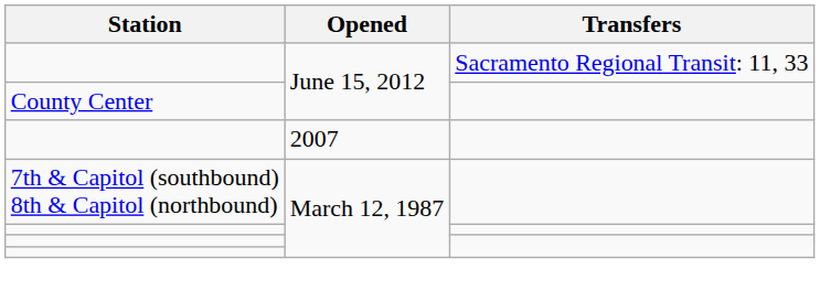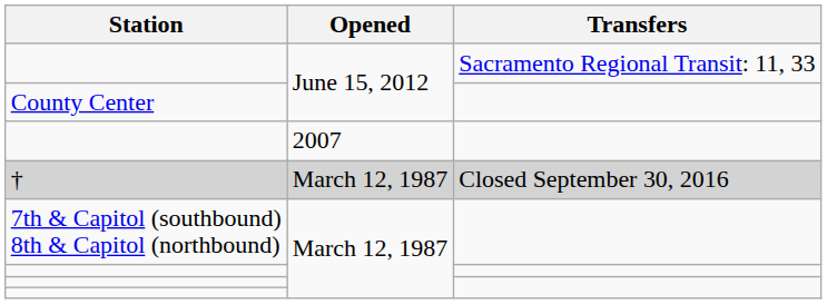 <table class=wikitable>
 <tr>
 <th>Station</th>
 <th>Opened</th>
 <th>Transfers</th>
 </tr>
 <tr>
 <td></td>
 <td rowspan="2">June 15, 2012</td>
 <td> <a href='#'>Sacramento Regional Transit</a>: 11, 33</td>
 </tr>
 <tr>
 <td><a href='#'>County Center</a><br></td>
 <td></td>
 </tr>
 <tr>
 <td><br></td>
 <td>2007</td>
 <td></td>
 </tr>
+<tr style="background:#D3D3D3;">
+<td> †<br></td>
+<td>March 12, 1987</td>
+<td>Closed September 30, 2016</td>
+</tr>
 <tr>
 <td><a href='#'>7th & Capitol</a> (southbound)<br><a href='#'>8th & Capitol</a> (northbound)</td>
 <td rowspan="4">March 12, 1987</td>
 <td></td>
 </tr>
 <tr>
 <td></td>
 <td></td>
 </tr>
 <tr>
 <td></td>
 <td rowspan="2"></td>
 </tr>
 <tr>
 <td></td>
 </tr>
 </table>
